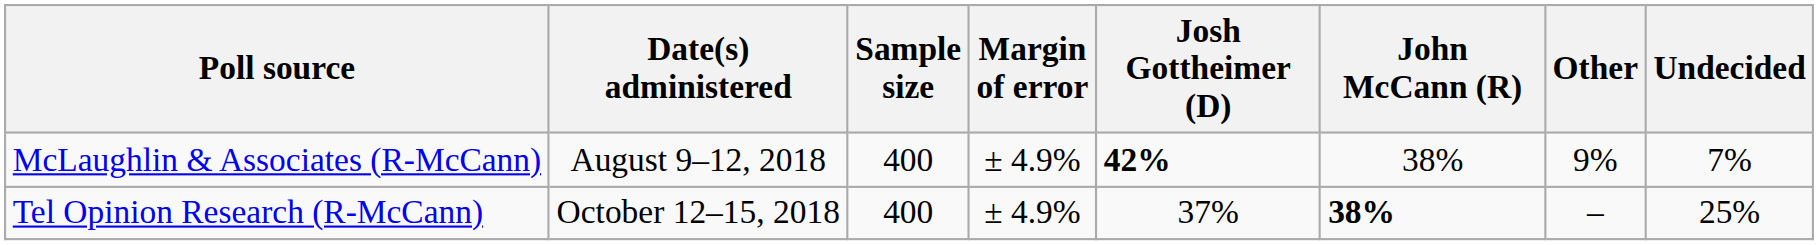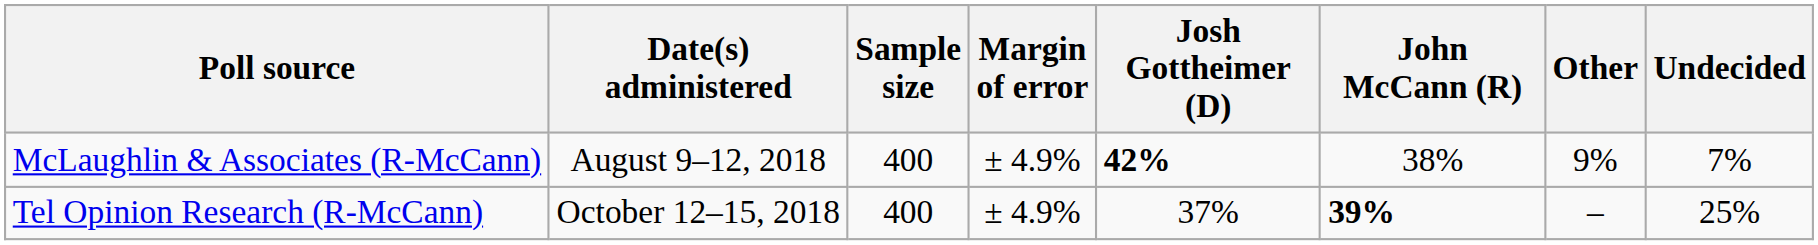 <table class="wikitable">
 <tr>
 <th>Poll source</th>
 <th>Date(s)<br>administered</th>
 <th>Sample<br>size</th>
 <th>Margin<br>of error</th>
 <th style="width:100px;">Josh<br>Gottheimer (D)</th>
 <th style="width:100px;">John<br>McCann (R)</th>
 <th>Other</th>
 <th>Undecided</th>
 </tr>
 <tr>
 <td><a href='#'>McLaughlin & Associates (R-McCann)</a></td>
 <td align=center>August 9–12, 2018</td>
 <td align=center>400</td>
 <td align=center>± 4.9%</td>
 <td><strong>42%</strong></td>
 <td align=center>38%</td>
 <td align=center>9%</td>
 <td align=center>7%</td>
 </tr>
 <tr>
 <td><a href='#'>Tel Opinion Research (R-McCann)</a></td>
 <td align=center>October 12–15, 2018</td>
 <td align=center>400</td>
 <td align=center>± 4.9%</td>
 <td align=center>37%</td>
-<td><strong>38%</strong></td>
+<td><strong>39%</strong></td>
 <td align=center>–</td>
 <td align=center>25%</td>
 </tr>
 </table>
